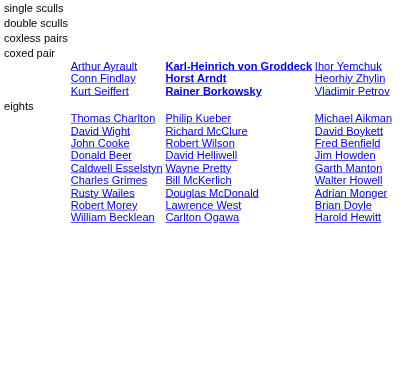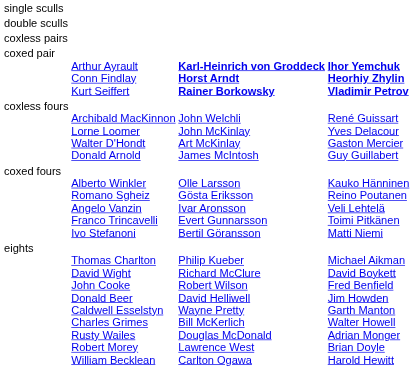 <table>
 <tr valign="top">
 <td>single sculls<br></td>
 <td></td>
 <td></td>
 <td></td>
 </tr>
 <tr valign="top">
 <td>double sculls<br></td>
 <td></td>
 <td></td>
 <td></td>
 </tr>
 <tr valign="top">
 <td>coxless pairs<br></td>
 <td></td>
 <td></td>
 <td></td>
 </tr>
 <tr valign="top">
 <td>coxed pair<br></td>
 <td><br><a href='#'>Arthur Ayrault</a><br><a href='#'>Conn Findlay</a><br><a href='#'>Kurt Seiffert</a></td>
 <td><strong><br><a href='#'>Karl-Heinrich von Groddeck</a><br><a href='#'>Horst Arndt</a><br><a href='#'>Rainer Borkowsky</a></strong></td>
-<td><br><a href='#'>Ihor Yemchuk</a><br><a href='#'>Heorhiy Zhylin</a><br><a href='#'>Vladimir Petrov</a></td>
+<td><strong><br><a href='#'>Ihor Yemchuk</a><br><a href='#'>Heorhiy Zhylin</a><br><a href='#'>Vladimir Petrov</a></strong></td>
+</tr>
+<tr valign="top">
+<td>coxless fours<br></td>
+<td><br><a href='#'>Archibald MacKinnon</a><br><a href='#'>Lorne Loomer</a><br><a href='#'>Walter D'Hondt</a><br><a href='#'>Donald Arnold</a></td>
+<td><br><a href='#'>John Welchli</a><br><a href='#'>John McKinlay</a><br><a href='#'>Art McKinlay</a><br><a href='#'>James McIntosh</a></td>
+<td><br><a href='#'>René Guissart</a><br><a href='#'>Yves Delacour</a><br><a href='#'>Gaston Mercier</a><br><a href='#'>Guy Guillabert</a></td>
+</tr>
+<tr valign="top">
+<td>coxed fours<br></td>
+<td><br><a href='#'>Alberto Winkler</a><br><a href='#'>Romano Sgheiz</a><br><a href='#'>Angelo Vanzin</a><br><a href='#'>Franco Trincavelli</a><br><a href='#'>Ivo Stefanoni</a></td>
+<td><br><a href='#'>Olle Larsson</a><br><a href='#'>Gösta Eriksson</a><br><a href='#'>Ivar Aronsson</a><br><a href='#'>Evert Gunnarsson</a><br><a href='#'>Bertil Göransson</a></td>
+<td><br><a href='#'>Kauko Hänninen</a><br><a href='#'>Reino Poutanen</a><br><a href='#'>Veli Lehtelä</a><br><a href='#'>Toimi Pitkänen</a><br><a href='#'>Matti Niemi</a></td>
 </tr>
 <tr valign="top">
 <td>eights<br></td>
 <td><br><a href='#'>Thomas Charlton</a><br><a href='#'>David Wight</a><br><a href='#'>John Cooke</a><br><a href='#'>Donald Beer</a><br><a href='#'>Caldwell Esselstyn</a><br><a href='#'>Charles Grimes</a><br><a href='#'>Rusty Wailes</a><br><a href='#'>Robert Morey</a><br><a href='#'>William Becklean</a></td>
 <td><br><a href='#'>Philip Kueber</a><br><a href='#'>Richard McClure</a><br><a href='#'>Robert Wilson</a><br><a href='#'>David Helliwell</a><br><a href='#'>Wayne Pretty</a><br><a href='#'>Bill McKerlich</a><br><a href='#'>Douglas McDonald</a><br><a href='#'>Lawrence West</a><br><a href='#'>Carlton Ogawa</a></td>
 <td><br><a href='#'>Michael Aikman</a><br><a href='#'>David Boykett</a><br><a href='#'>Fred Benfield</a><br><a href='#'>Jim Howden</a><br><a href='#'>Garth Manton</a><br><a href='#'>Walter Howell</a><br><a href='#'>Adrian Monger</a><br><a href='#'>Brian Doyle</a><br><a href='#'>Harold Hewitt</a></td>
 </tr>
 </table>
